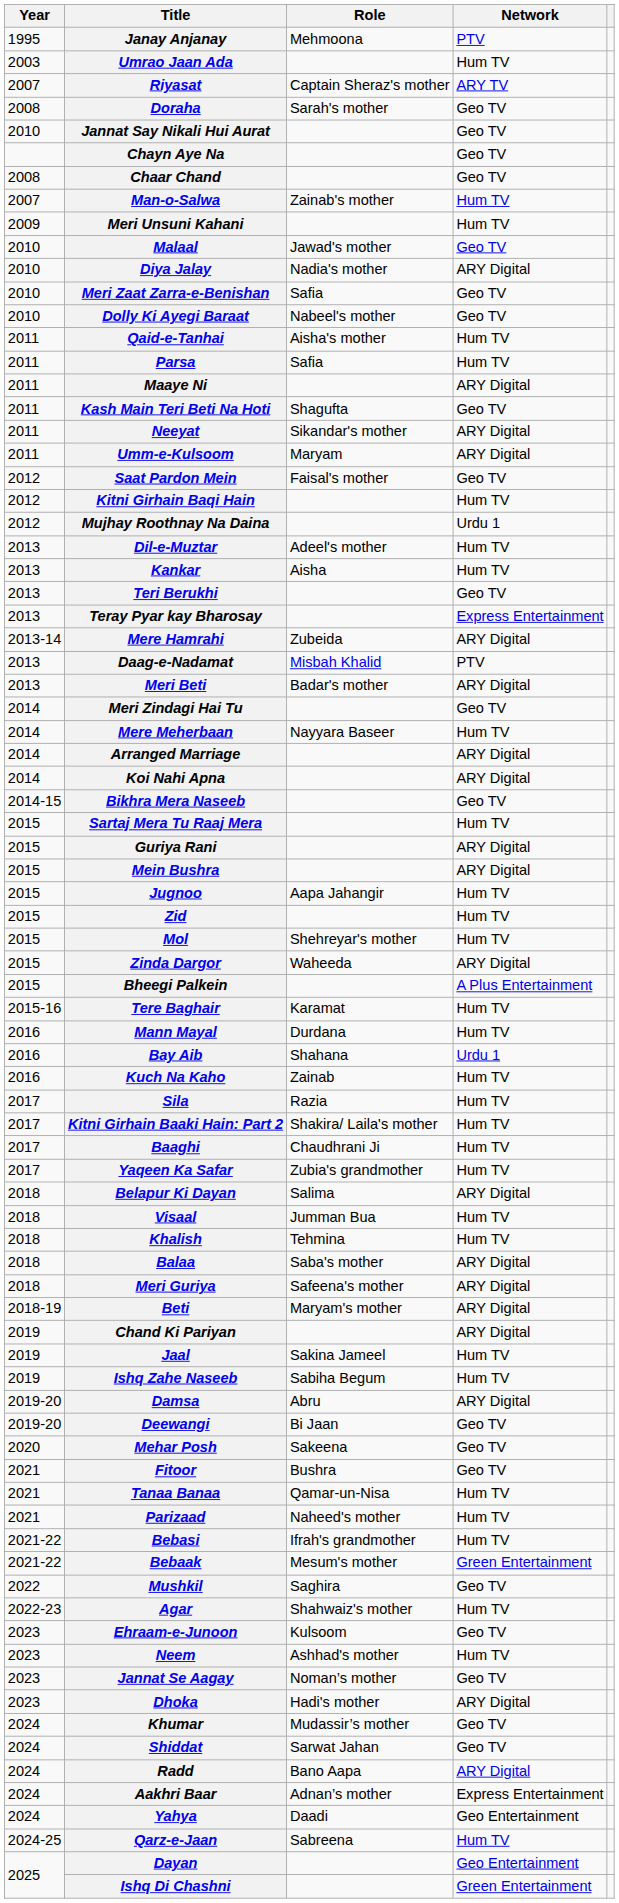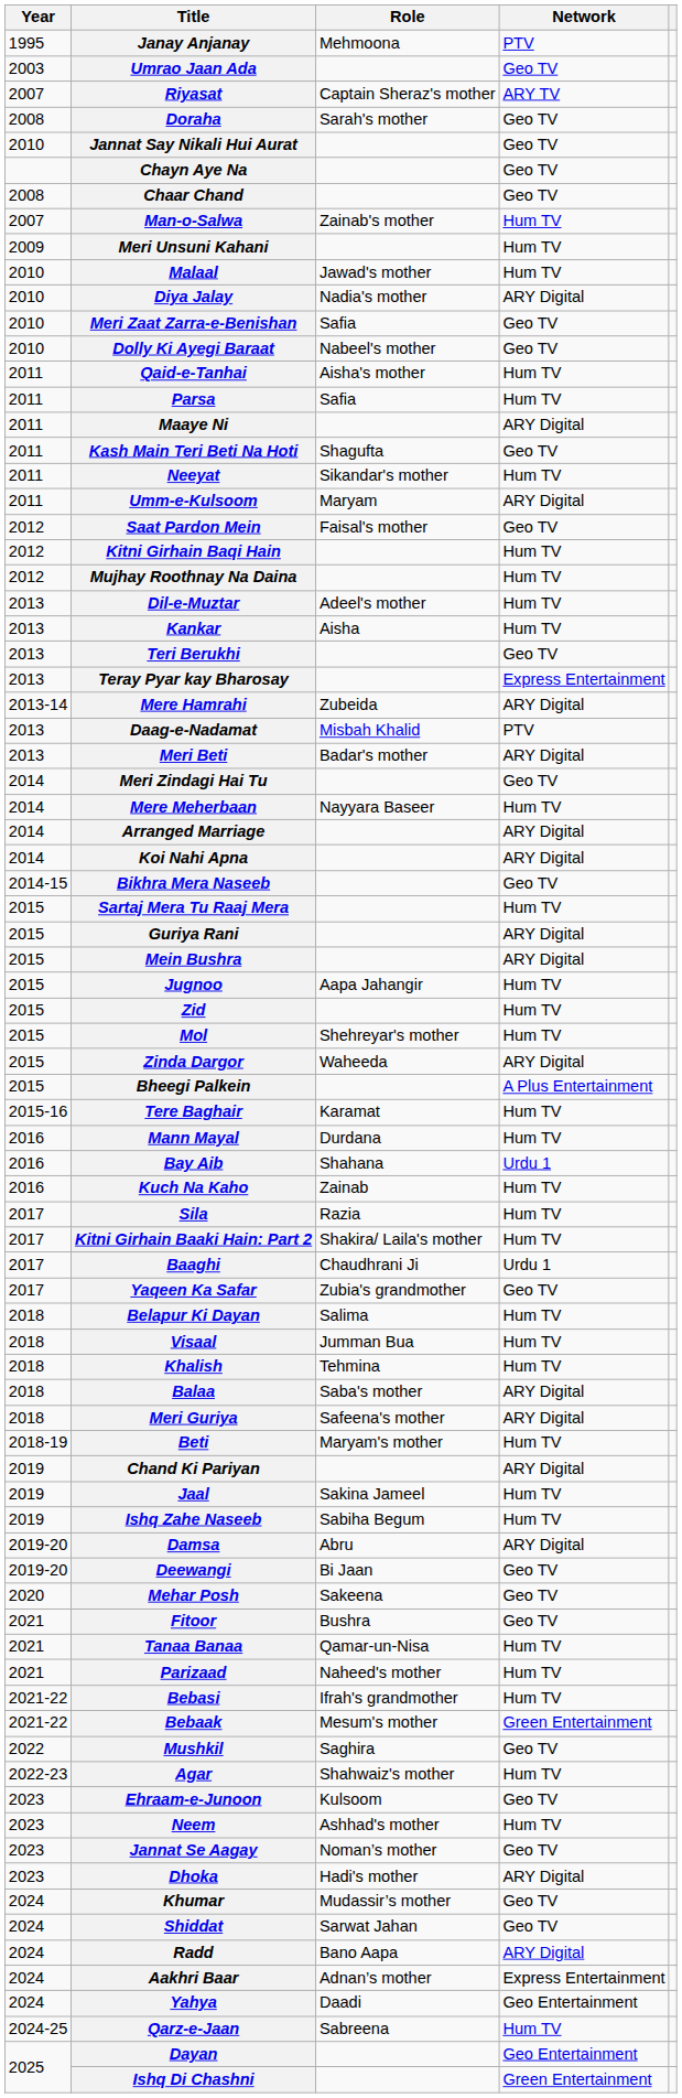 <table class="wikitable plainrowheaders">
 <tr>
 <th>Year</th>
 <th>Title</th>
 <th>Role</th>
 <th>Network</th>
 <th></th>
 </tr>
 <tr>
 <td>1995</td>
 <th scope=row><em>Janay Anjanay</em></th>
 <td>Mehmoona</td>
 <td><a href='#'>PTV</a></td>
 <td></td>
 </tr>
 <tr>
 <td>2003</td>
 <th scope=row><em><a href='#'>Umrao Jaan Ada</a></em></th>
 <td></td>
-<td>Hum TV</td>
+<td><a href='#'>Geo TV</a></td>
 <td></td>
 </tr>
 <tr>
 <td>2007</td>
 <th scope=row><em><a href='#'>Riyasat</a></em></th>
 <td>Captain Sheraz's mother</td>
 <td><a href='#'>ARY TV</a></td>
 <td></td>
 </tr>
 <tr>
 <td>2008</td>
 <th scope=row><em><a href='#'>Doraha</a></em></th>
 <td>Sarah's mother</td>
 <td>Geo TV</td>
 <td></td>
 </tr>
 <tr>
 <td>2010</td>
 <th scope=row><em>Jannat Say Nikali Hui Aurat</em></th>
 <td></td>
 <td>Geo TV</td>
 <td></td>
 </tr>
 <tr>
 <td></td>
 <th scope=row><em>Chayn Aye Na</em></th>
 <td></td>
 <td>Geo TV</td>
 <td></td>
 </tr>
 <tr>
 <td>2008</td>
 <th scope=row><em>Chaar Chand</em></th>
 <td></td>
 <td>Geo TV</td>
 <td></td>
 </tr>
 <tr>
 <td>2007</td>
 <th scope=row><em><a href='#'>Man-o-Salwa</a></em></th>
 <td>Zainab's mother</td>
 <td><a href='#'>Hum TV</a></td>
 <td></td>
 </tr>
 <tr>
 <td>2009</td>
 <th scope=row><em>Meri Unsuni Kahani</em></th>
 <td></td>
 <td>Hum TV</td>
 <td></td>
 </tr>
 <tr>
 <td>2010</td>
 <th scope=row><em><a href='#'>Malaal</a></em></th>
 <td>Jawad's mother</td>
-<td><a href='#'>Geo TV</a></td>
+<td>Hum TV</td>
 <td></td>
 </tr>
 <tr>
 <td>2010</td>
 <th scope=row><em><a href='#'>Diya Jalay</a></em></th>
 <td>Nadia's mother</td>
 <td>ARY Digital</td>
 <td></td>
 </tr>
 <tr>
 <td>2010</td>
 <th scope=row><em><a href='#'>Meri Zaat Zarra-e-Benishan</a></em></th>
 <td>Safia</td>
 <td>Geo TV</td>
 <td></td>
 </tr>
 <tr>
 <td>2010</td>
 <th scope=row><em><a href='#'>Dolly Ki Ayegi Baraat</a></em></th>
 <td>Nabeel's mother</td>
 <td>Geo TV</td>
 <td></td>
 </tr>
 <tr>
 <td>2011</td>
 <th scope=row><em><a href='#'>Qaid-e-Tanhai</a></em></th>
 <td>Aisha's mother</td>
 <td>Hum TV</td>
 <td></td>
 </tr>
 <tr>
 <td>2011</td>
 <th scope=row><a href='#'><em>Parsa</em></a></th>
 <td>Safia</td>
 <td>Hum TV</td>
 <td></td>
 </tr>
 <tr>
 <td>2011</td>
 <th scope=row><em>Maaye Ni</em></th>
 <td></td>
 <td>ARY Digital</td>
 <td></td>
 </tr>
 <tr>
 <td>2011</td>
 <th scope=row><em><a href='#'>Kash Main Teri Beti Na Hoti</a></em></th>
 <td>Shagufta</td>
 <td>Geo TV</td>
 <td></td>
 </tr>
 <tr>
 <td>2011</td>
 <th scope=row><em><a href='#'>Neeyat</a></em></th>
 <td>Sikandar's mother</td>
-<td>ARY Digital</td>
+<td>Hum TV</td>
 <td></td>
 </tr>
 <tr>
 <td>2011</td>
 <th scope=row><em><a href='#'>Umm-e-Kulsoom</a></em></th>
 <td>Maryam</td>
 <td>ARY Digital</td>
 <td></td>
 </tr>
 <tr>
 <td>2012</td>
 <th scope=row><em><a href='#'>Saat Pardon Mein</a></em></th>
 <td>Faisal's mother</td>
 <td>Geo TV</td>
 <td></td>
 </tr>
 <tr>
 <td>2012</td>
 <th scope=row><em><a href='#'>Kitni Girhain Baqi Hain</a></em></th>
 <td></td>
 <td>Hum TV</td>
 <td></td>
 </tr>
 <tr>
 <td>2012</td>
 <th scope=row><em>Mujhay Roothnay Na Daina</em></th>
 <td></td>
-<td>Urdu 1</td>
+<td>Hum TV</td>
 <td></td>
 </tr>
 <tr>
 <td>2013</td>
 <th scope=row><em><a href='#'>Dil-e-Muztar</a></em></th>
 <td>Adeel's mother</td>
 <td>Hum TV</td>
 <td></td>
 </tr>
 <tr>
 <td>2013</td>
 <th scope=row><em><a href='#'>Kankar</a></em></th>
 <td>Aisha</td>
 <td>Hum TV</td>
 <td></td>
 </tr>
 <tr>
 <td>2013</td>
 <th scope=row><em><a href='#'>Teri Berukhi</a></em></th>
 <td></td>
 <td>Geo TV</td>
 <td></td>
 </tr>
 <tr>
 <td>2013</td>
 <th scope=row><em>Teray Pyar kay Bharosay</em></th>
 <td></td>
 <td><a href='#'>Express Entertainment</a></td>
 <td></td>
 </tr>
 <tr>
 <td>2013-14</td>
 <th scope=row><em><a href='#'>Mere Hamrahi</a></em></th>
 <td>Zubeida</td>
 <td>ARY Digital</td>
 <td></td>
 </tr>
 <tr>
 <td>2013</td>
 <th scope=row><em>Daag-e-Nadamat</em></th>
 <td><a href='#'>Misbah Khalid</a></td>
 <td>PTV</td>
 <td></td>
 </tr>
 <tr>
 <td>2013</td>
 <th scope=row><em><a href='#'>Meri Beti</a></em></th>
 <td>Badar's mother</td>
 <td>ARY Digital</td>
 <td></td>
 </tr>
 <tr>
 <td>2014</td>
 <th scope=row><em>Meri Zindagi Hai Tu</em></th>
 <td></td>
 <td>Geo TV</td>
 <td></td>
 </tr>
 <tr>
 <td>2014</td>
 <th scope=row><em><a href='#'>Mere Meherbaan</a></em></th>
 <td>Nayyara Baseer</td>
 <td>Hum TV</td>
 <td></td>
 </tr>
 <tr>
 <td>2014</td>
 <th scope=row><em>Arranged Marriage</em></th>
 <td></td>
 <td>ARY Digital</td>
 <td></td>
 </tr>
 <tr>
 <td>2014</td>
 <th scope=row><em>Koi Nahi Apna</em></th>
 <td></td>
 <td>ARY Digital</td>
 <td></td>
 </tr>
 <tr>
 <td>2014-15</td>
 <th scope=row><em><a href='#'>Bikhra Mera Naseeb</a></em></th>
 <td></td>
 <td>Geo TV</td>
 <td></td>
 </tr>
 <tr>
 <td>2015</td>
 <th scope=row><em><a href='#'>Sartaj Mera Tu Raaj Mera</a></em></th>
 <td></td>
 <td>Hum TV</td>
 <td></td>
 </tr>
 <tr>
 <td>2015</td>
 <th scope=row><em>Guriya Rani</em></th>
 <td></td>
 <td>ARY Digital</td>
 <td></td>
 </tr>
 <tr>
 <td>2015</td>
 <th scope=row><em><a href='#'>Mein Bushra</a></em></th>
 <td></td>
 <td>ARY Digital</td>
 <td></td>
 </tr>
 <tr>
 <td>2015</td>
 <th scope=row><em><a href='#'>Jugnoo</a></em></th>
 <td>Aapa Jahangir</td>
 <td>Hum TV</td>
 <td></td>
 </tr>
 <tr>
 <td>2015</td>
 <th scope=row><em><a href='#'>Zid</a></em></th>
 <td></td>
 <td>Hum TV</td>
 <td></td>
 </tr>
 <tr>
 <td>2015</td>
 <th scope=row><em><a href='#'>Mol</a></em></th>
 <td>Shehreyar's mother</td>
 <td>Hum TV</td>
 <td></td>
 </tr>
 <tr>
 <td>2015</td>
 <th scope=row><em><a href='#'>Zinda Dargor</a></em></th>
 <td>Waheeda</td>
 <td>ARY Digital</td>
 <td></td>
 </tr>
 <tr>
 <td>2015</td>
 <th scope=row><em>Bheegi Palkein</em></th>
 <td></td>
 <td><a href='#'>A Plus Entertainment</a></td>
 <td></td>
 </tr>
 <tr>
 <td>2015-16</td>
 <th scope=row><em><a href='#'>Tere Baghair</a></em></th>
 <td>Karamat</td>
 <td>Hum TV</td>
 <td></td>
 </tr>
 <tr>
 <td>2016</td>
 <th scope=row><em><a href='#'>Mann Mayal</a></em></th>
 <td>Durdana</td>
 <td>Hum TV</td>
 <td></td>
 </tr>
 <tr>
 <td>2016</td>
 <th scope=row><em><a href='#'>Bay Aib</a></em></th>
 <td>Shahana</td>
 <td><a href='#'>Urdu 1</a></td>
 <td></td>
 </tr>
 <tr>
 <td>2016</td>
 <th scope=row><em><a href='#'>Kuch Na Kaho</a></em></th>
 <td>Zainab</td>
 <td>Hum TV</td>
 <td></td>
 </tr>
 <tr>
 <td>2017</td>
 <th scope=row><em><a href='#'>Sila</a></em></th>
 <td>Razia</td>
 <td>Hum TV</td>
 <td></td>
 </tr>
 <tr>
 <td>2017</td>
 <th scope=row><em><a href='#'>Kitni Girhain Baaki Hain: Part 2</a></em></th>
 <td>Shakira/ Laila's mother</td>
 <td>Hum TV</td>
 <td></td>
 </tr>
 <tr>
 <td>2017</td>
 <th scope=row><em><a href='#'>Baaghi</a></em></th>
 <td>Chaudhrani Ji</td>
-<td>Hum TV</td>
+<td>Urdu 1</td>
 <td></td>
 </tr>
 <tr>
 <td>2017</td>
 <th scope=row><em><a href='#'>Yaqeen Ka Safar</a></em></th>
 <td>Zubia's grandmother</td>
-<td>Hum TV</td>
+<td>Geo TV</td>
 <td></td>
 </tr>
 <tr>
 <td>2018</td>
 <th scope=row><em><a href='#'>Belapur Ki Dayan</a></em></th>
 <td>Salima</td>
-<td>ARY Digital</td>
+<td>Hum TV</td>
 <td></td>
 </tr>
 <tr>
 <td>2018</td>
 <th scope=row><em><a href='#'>Visaal</a></em></th>
 <td>Jumman Bua</td>
 <td>Hum TV</td>
 <td></td>
 </tr>
 <tr>
 <td>2018</td>
 <th scope=row><em><a href='#'>Khalish</a></em></th>
 <td>Tehmina</td>
 <td>Hum TV</td>
 <td></td>
 </tr>
 <tr>
 <td>2018</td>
 <th scope=row><em><a href='#'>Balaa</a></em></th>
 <td>Saba's mother</td>
 <td>ARY Digital</td>
 <td></td>
 </tr>
 <tr>
 <td>2018</td>
 <th scope=row><em><a href='#'>Meri Guriya</a></em></th>
 <td>Safeena's mother</td>
 <td>ARY Digital</td>
 <td></td>
 </tr>
 <tr>
 <td>2018-19</td>
 <th scope=row><em><a href='#'>Beti</a></em></th>
 <td>Maryam's mother</td>
-<td>ARY Digital</td>
+<td>Hum TV</td>
 <td></td>
 </tr>
 <tr>
 <td>2019</td>
 <th scope=row><em>Chand Ki Pariyan</em></th>
 <td></td>
 <td>ARY Digital</td>
 <td></td>
 </tr>
 <tr>
 <td>2019</td>
 <th scope=row><em><a href='#'>Jaal</a></em></th>
 <td>Sakina Jameel</td>
 <td>Hum TV</td>
 <td></td>
 </tr>
 <tr>
 <td>2019</td>
 <th scope=row><em><a href='#'>Ishq Zahe Naseeb</a></em></th>
 <td>Sabiha Begum</td>
 <td>Hum TV</td>
 <td></td>
 </tr>
 <tr>
 <td>2019-20</td>
 <th scope=row><em><a href='#'>Damsa</a></em></th>
 <td>Abru</td>
 <td>ARY Digital</td>
 <td></td>
 </tr>
 <tr>
 <td>2019-20</td>
 <th scope=row><em><a href='#'>Deewangi</a></em></th>
 <td>Bi Jaan</td>
 <td>Geo TV</td>
 <td></td>
 </tr>
 <tr>
 <td>2020</td>
 <th scope=row><em><a href='#'>Mehar Posh</a></em></th>
 <td>Sakeena</td>
 <td>Geo TV</td>
 <td></td>
 </tr>
 <tr>
 <td>2021</td>
 <th scope=row><em><a href='#'>Fitoor</a></em></th>
 <td>Bushra</td>
 <td>Geo TV</td>
 <td></td>
 </tr>
 <tr>
 <td>2021</td>
 <th scope=row><em><a href='#'>Tanaa Banaa</a></em></th>
 <td>Qamar-un-Nisa</td>
 <td>Hum TV</td>
 <td></td>
 </tr>
 <tr>
 <td>2021</td>
 <th scope=row><em><a href='#'>Parizaad</a></em></th>
 <td>Naheed's mother</td>
 <td>Hum TV</td>
 <td></td>
 </tr>
 <tr>
 <td>2021-22</td>
 <th scope=row><em><a href='#'>Bebasi</a></em></th>
 <td>Ifrah's grandmother</td>
 <td>Hum TV</td>
 <td></td>
 </tr>
 <tr>
 <td>2021-22</td>
 <th scope=row><em><a href='#'>Bebaak</a></em></th>
 <td>Mesum's mother</td>
 <td><a href='#'>Green Entertainment</a></td>
 <td></td>
 </tr>
 <tr>
 <td>2022</td>
 <th scope=row><a href='#'><em>Mushkil</em></a></th>
 <td>Saghira</td>
 <td>Geo TV</td>
 <td></td>
 </tr>
 <tr>
 <td>2022-23</td>
 <th scope=row><em><a href='#'>Agar</a></em></th>
 <td>Shahwaiz's mother</td>
 <td>Hum TV</td>
 <td></td>
 </tr>
 <tr>
 <td>2023</td>
 <th scope=row><em><a href='#'>Ehraam-e-Junoon</a></em></th>
 <td>Kulsoom</td>
 <td>Geo TV</td>
 <td></td>
 </tr>
 <tr>
 <td>2023</td>
 <th scope=row><em><a href='#'>Neem</a></em></th>
 <td>Ashhad's mother</td>
 <td>Hum TV</td>
 <td></td>
 </tr>
 <tr>
 <td>2023</td>
 <th scope=row><em><a href='#'>Jannat Se Aagay</a></em></th>
 <td>Noman’s mother</td>
 <td>Geo TV</td>
 <td></td>
 </tr>
 <tr>
 <td>2023</td>
 <th scope=row><em><a href='#'>Dhoka</a></em></th>
 <td>Hadi's mother</td>
 <td>ARY Digital</td>
 <td></td>
 </tr>
 <tr>
 <td>2024</td>
 <th scope=row><em>Khumar</em></th>
 <td>Mudassir’s mother</td>
 <td>Geo TV</td>
 <td></td>
 </tr>
 <tr>
 <td>2024</td>
 <th scope=row><em><a href='#'>Shiddat</a></em></th>
 <td>Sarwat Jahan</td>
 <td>Geo TV</td>
 <td></td>
 </tr>
 <tr>
 <td>2024</td>
 <th scope=row><em>Radd</em></th>
 <td>Bano Aapa</td>
 <td><a href='#'>ARY Digital</a></td>
 <td></td>
 </tr>
 <tr>
 <td>2024</td>
 <th scope=row><em>Aakhri Baar </em></th>
 <td>Adnan’s mother</td>
 <td>Express Entertainment</td>
 <td></td>
 </tr>
 <tr>
 <td>2024</td>
 <th scope=row><em><a href='#'>Yahya</a></em></th>
 <td>Daadi</td>
 <td>Geo Entertainment</td>
 <td></td>
 </tr>
 <tr>
 <td>2024-25</td>
 <th scope=row><em><a href='#'>Qarz-e-Jaan</a></em></th>
 <td>Sabreena</td>
 <td><a href='#'>Hum TV</a></td>
 <td></td>
 </tr>
 <tr>
 <td rowspan="2">2025</td>
 <th scope=row><em><a href='#'>Dayan</a></em></th>
 <td></td>
 <td><a href='#'>Geo Entertainment</a></td>
 <td></td>
 </tr>
 <tr>
 <th scope=row><em><a href='#'>Ishq Di Chashni</a></th>
 <td></td>
 <td><a href='#'>Green Entertainment</a></td>
 <td></td>
 </tr>
 </table>
